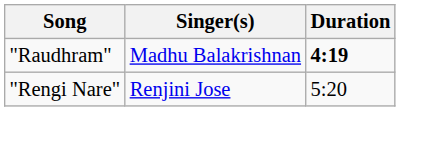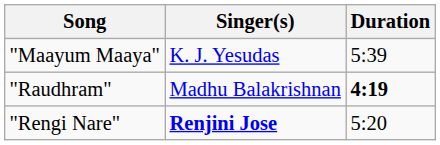 <table class="wikitable" style="font-size:95%;">
 <tr>
 <th>Song</th>
 <th>Singer(s)</th>
 <th>Duration</th>
+</tr>
+<tr>
+<td>"Maayum Maaya"</td>
+<td><a href='#'>K. J. Yesudas</a></td>
+<td>5:39</td>
 </tr>
 <tr>
 <td>"Raudhram"</td>
 <td><a href='#'>Madhu Balakrishnan</a></td>
 <td><strong>4:19</strong></td>
 </tr>
 <tr>
 <td>"Rengi Nare"</td>
-<td><a href='#'>Renjini Jose</a></td>
+<td><strong><a href='#'>Renjini Jose</a></strong></td>
 <td>5:20</td>
 </tr>
 </table>
